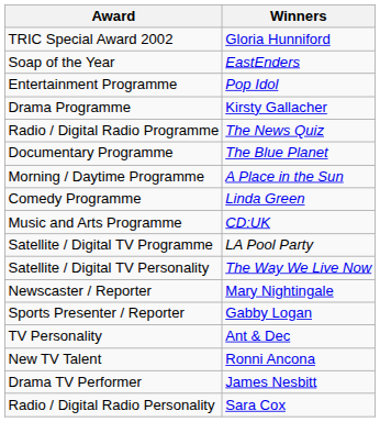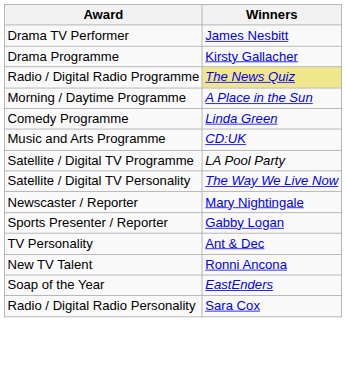 <table class="wikitable">
 <tr>
 <th>Award</th>
 <th>Winners</th>
 </tr>
 <tr>
-<td>TRIC Special Award 2002</td>
-<td><a href='#'>Gloria Hunniford</a></td>
-</tr>
-<tr>
-<td>Soap of the Year</td>
-<td><em><a href='#'>EastEnders</a></em></td>
-</tr>
-<tr>
-<td>Entertainment Programme</td>
-<td><em><a href='#'>Pop Idol</a></em></td>
+<td>Drama TV Performer</td>
+<td><a href='#'>James Nesbitt</a></td>
 </tr>
 <tr>
 <td>Drama Programme</td>
 <td><a href='#'>Kirsty Gallacher</a></td>
 </tr>
 <tr>
 <td>Radio / Digital Radio Programme</td>
-<td><em><a href='#'>The News Quiz</a></em></td>
-</tr>
-<tr>
-<td>Documentary Programme</td>
-<td><em><a href='#'>The Blue Planet</a></em></td>
+<td style="background: khaki;"><em><a href='#'>The News Quiz</a></em></td>
 </tr>
 <tr>
 <td>Morning / Daytime Programme</td>
 <td><em><a href='#'>A Place in the Sun</a></em></td>
 </tr>
 <tr>
 <td>Comedy Programme</td>
 <td><em><a href='#'>Linda Green</a></em></td>
 </tr>
 <tr>
 <td>Music and Arts Programme</td>
 <td><em><a href='#'>CD:UK</a></em></td>
 </tr>
 <tr>
 <td>Satellite / Digital TV Programme</td>
 <td><em>LA Pool Party</em></td>
 </tr>
 <tr>
 <td>Satellite / Digital TV Personality</td>
 <td><em><a href='#'>The Way We Live Now</a></em></td>
 </tr>
 <tr>
 <td>Newscaster / Reporter</td>
 <td><a href='#'>Mary Nightingale</a></td>
 </tr>
 <tr>
 <td>Sports Presenter / Reporter</td>
 <td><a href='#'>Gabby Logan</a></td>
 </tr>
 <tr>
 <td>TV Personality</td>
 <td><a href='#'>Ant & Dec</a></td>
 </tr>
 <tr>
 <td>New TV Talent</td>
 <td><a href='#'>Ronni Ancona</a></td>
 </tr>
 <tr>
-<td>Drama TV Performer</td>
-<td><a href='#'>James Nesbitt</a></td>
+<td>Soap of the Year</td>
+<td><em><a href='#'>EastEnders</a></em></td>
 </tr>
 <tr>
 <td>Radio / Digital Radio Personality</td>
 <td><a href='#'>Sara Cox</a></td>
 </tr>
 </table>
